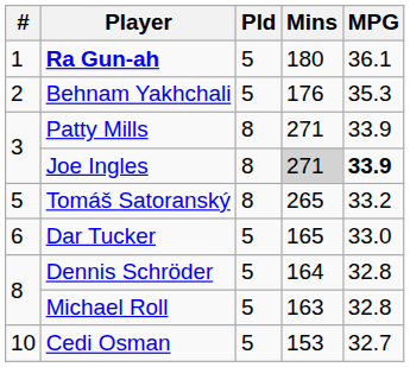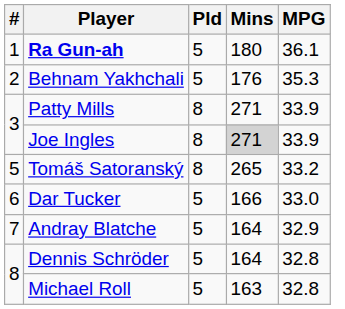 <table class=wikitable width=auto>
 <tr>
 <th>#</th>
 <th>Player</th>
 <th>Pld</th>
 <th>Mins</th>
 <th>MPG</th>
 </tr>
 <tr>
 <td>1</td>
 <td> <strong><a href='#'>Ra Gun-ah</a></strong></td>
 <td>5</td>
 <td>180</td>
 <td>36.1</td>
 </tr>
 <tr>
 <td>2</td>
 <td> <a href='#'>Behnam Yakhchali</a></td>
 <td>5</td>
 <td>176</td>
 <td>35.3</td>
 </tr>
 <tr>
 <td rowspan=2>3</td>
 <td> <a href='#'>Patty Mills</a></td>
 <td>8</td>
 <td>271</td>
 <td>33.9</td>
 </tr>
 <tr>
 <td> <a href='#'>Joe Ingles</a></td>
 <td>8</td>
 <td style="background: lightgrey;">271</td>
-<td><strong>33.9</strong></td>
+<td>33.9</td>
 </tr>
 <tr>
 <td>5</td>
 <td> <a href='#'>Tomáš Satoranský</a></td>
 <td>8</td>
 <td>265</td>
 <td>33.2</td>
 </tr>
 <tr>
 <td>6</td>
 <td> <a href='#'>Dar Tucker</a></td>
 <td>5</td>
-<td>165</td>
+<td>166</td>
 <td>33.0</td>
+</tr>
+<tr>
+<td>7</td>
+<td> <a href='#'>Andray Blatche</a></td>
+<td>5</td>
+<td>164</td>
+<td>32.9</td>
 </tr>
 <tr>
 <td rowspan=2>8</td>
 <td> <a href='#'>Dennis Schröder</a></td>
 <td>5</td>
 <td>164</td>
 <td>32.8</td>
 </tr>
 <tr>
 <td> <a href='#'>Michael Roll</a></td>
 <td>5</td>
 <td>163</td>
 <td>32.8</td>
 </tr>
-<tr>
-<td>10</td>
-<td> <a href='#'>Cedi Osman</a></td>
-<td>5</td>
-<td>153</td>
-<td>32.7</td>
-</tr>
 </table>
